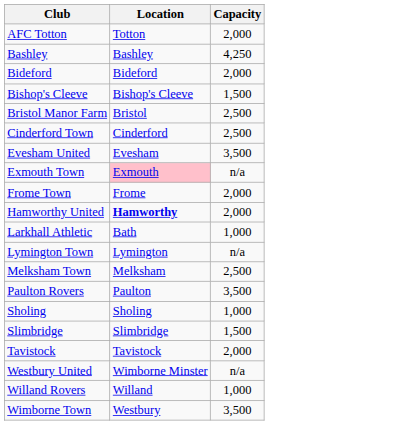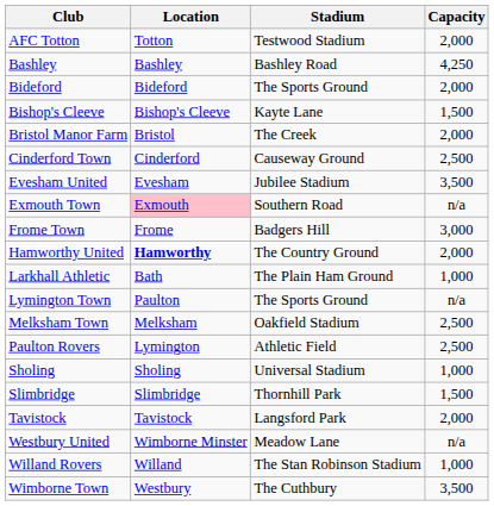 <table class="wikitable sortable">
 <tr>
 <th>Club</th>
 <th>Location</th>
+<th>Stadium</th>
 <th>Capacity</th>
 </tr>
 <tr>
 <td><a href='#'>AFC Totton</a></td>
 <td><a href='#'>Totton</a></td>
+<td>Testwood Stadium</td>
 <td align="center">2,000</td>
 </tr>
 <tr>
 <td><a href='#'>Bashley</a></td>
 <td><a href='#'>Bashley</a></td>
+<td>Bashley Road</td>
 <td align="center">4,250</td>
 </tr>
 <tr>
 <td><a href='#'>Bideford</a></td>
 <td><a href='#'>Bideford</a></td>
+<td>The Sports Ground</td>
 <td align="center">2,000</td>
 </tr>
 <tr>
 <td><a href='#'>Bishop's Cleeve</a></td>
 <td><a href='#'>Bishop's Cleeve</a></td>
+<td>Kayte Lane</td>
 <td align="center">1,500</td>
 </tr>
 <tr>
 <td><a href='#'>Bristol Manor Farm</a></td>
 <td><a href='#'>Bristol</a> </td>
-<td align="center">2,500</td>
+<td>The Creek</td>
+<td align="center">2,000</td>
 </tr>
 <tr>
 <td><a href='#'>Cinderford Town</a></td>
 <td><a href='#'>Cinderford</a></td>
+<td>Causeway Ground</td>
 <td align="center">2,500</td>
 </tr>
 <tr>
 <td><a href='#'>Evesham United</a></td>
 <td><a href='#'>Evesham</a></td>
+<td>Jubilee Stadium</td>
 <td align="center">3,500</td>
 </tr>
 <tr>
 <td><a href='#'>Exmouth Town</a></td>
 <td style="background: pink;"><a href='#'>Exmouth</a></td>
+<td>Southern Road</td>
 <td align="center">n/a</td>
 </tr>
 <tr>
 <td><a href='#'>Frome Town</a></td>
 <td><a href='#'>Frome</a></td>
-<td align="center">2,000</td>
+<td>Badgers Hill</td>
+<td align="center">3,000</td>
 </tr>
 <tr>
 <td><a href='#'>Hamworthy United</a></td>
 <td><strong><a href='#'>Hamworthy</a></strong></td>
+<td>The Country Ground</td>
 <td align="center">2,000</td>
 </tr>
 <tr>
 <td><a href='#'>Larkhall Athletic</a></td>
 <td><a href='#'>Bath</a> </td>
+<td>The Plain Ham Ground</td>
 <td align="center">1,000</td>
 </tr>
 <tr>
 <td><a href='#'>Lymington Town</a></td>
-<td><a href='#'>Lymington</a></td>
+<td><a href='#'>Paulton</a></td>
+<td>The Sports Ground</td>
 <td align="center">n/a</td>
 </tr>
 <tr>
 <td><a href='#'>Melksham Town</a></td>
 <td><a href='#'>Melksham</a></td>
+<td>Oakfield Stadium</td>
 <td align="center">2,500</td>
 </tr>
 <tr>
 <td><a href='#'>Paulton Rovers</a></td>
-<td><a href='#'>Paulton</a></td>
-<td align="center">3,500</td>
+<td><a href='#'>Lymington</a></td>
+<td>Athletic Field</td>
+<td align="center">2,500</td>
 </tr>
 <tr>
 <td><a href='#'>Sholing</a></td>
 <td><a href='#'>Sholing</a></td>
+<td>Universal Stadium</td>
 <td align="center">1,000</td>
 </tr>
 <tr>
 <td><a href='#'>Slimbridge</a></td>
 <td><a href='#'>Slimbridge</a></td>
+<td>Thornhill Park</td>
 <td align="center">1,500</td>
 </tr>
 <tr>
 <td><a href='#'>Tavistock</a></td>
 <td><a href='#'>Tavistock</a></td>
+<td>Langsford Park</td>
 <td align="center">2,000</td>
 </tr>
 <tr>
 <td><a href='#'>Westbury United</a></td>
 <td><a href='#'>Wimborne Minster</a></td>
+<td>Meadow Lane</td>
 <td align="center">n/a</td>
 </tr>
 <tr>
 <td><a href='#'>Willand Rovers</a></td>
 <td><a href='#'>Willand</a></td>
+<td>The Stan Robinson Stadium</td>
 <td align="center">1,000</td>
 </tr>
 <tr>
 <td><a href='#'>Wimborne Town</a></td>
 <td><a href='#'>Westbury</a></td>
+<td>The Cuthbury</td>
 <td align="center">3,500</td>
 </tr>
 </table>
